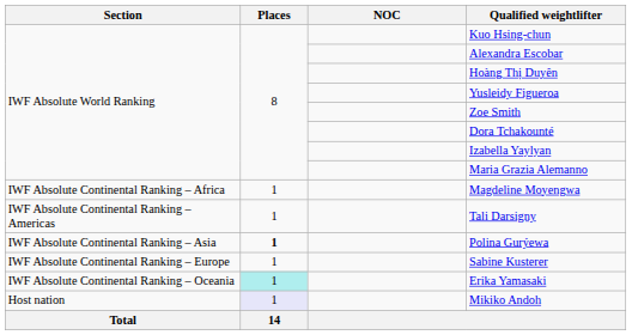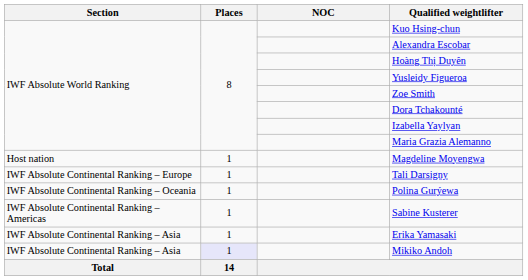 <table class="wikitable">
 <tr>
 <th width=300>Section</th>
 <th width=80>Places</th>
 <th width=200>NOC</th>
 <th width=200>Qualified weightlifter</th>
 </tr>
 <tr>
 <td rowspan=8>IWF Absolute World Ranking</td>
 <td rowspan=8 align=center>8</td>
 <td></td>
 <td><a href='#'>Kuo Hsing-chun</a></td>
 </tr>
 <tr>
 <td></td>
 <td><a href='#'>Alexandra Escobar</a></td>
 </tr>
 <tr>
 <td></td>
 <td><a href='#'>Hoàng Thị Duyên</a></td>
 </tr>
 <tr>
 <td></td>
 <td><a href='#'>Yusleidy Figueroa</a></td>
 </tr>
 <tr>
 <td></td>
 <td><a href='#'>Zoe Smith</a></td>
 </tr>
 <tr>
 <td></td>
 <td><a href='#'>Dora Tchakounté</a></td>
 </tr>
 <tr>
 <td></td>
 <td><a href='#'>Izabella Yaylyan</a></td>
 </tr>
 <tr>
 <td></td>
 <td><a href='#'>Maria Grazia Alemanno</a></td>
 </tr>
 <tr>
-<td>IWF Absolute Continental Ranking – Africa</td>
+<td>Host nation</td>
 <td align=center>1</td>
 <td></td>
 <td><a href='#'>Magdeline Moyengwa</a></td>
 </tr>
 <tr>
-<td>IWF Absolute Continental Ranking – Americas</td>
+<td>IWF Absolute Continental Ranking – Europe</td>
 <td align=center>1</td>
 <td></td>
 <td><a href='#'>Tali Darsigny</a></td>
 </tr>
 <tr>
-<td>IWF Absolute Continental Ranking – Asia</td>
-<td align=center><strong>1</strong></td>
+<td>IWF Absolute Continental Ranking – Oceania</td>
+<td align=center>1</td>
 <td></td>
 <td><a href='#'>Polina Gurýewa</a></td>
 </tr>
 <tr>
-<td>IWF Absolute Continental Ranking – Europe</td>
+<td>IWF Absolute Continental Ranking – Americas</td>
 <td align=center>1</td>
 <td></td>
 <td><a href='#'>Sabine Kusterer</a></td>
 </tr>
 <tr>
-<td>IWF Absolute Continental Ranking – Oceania</td>
-<td align=center style="background: paleturquoise;">1</td>
+<td>IWF Absolute Continental Ranking – Asia</td>
+<td align=center>1</td>
 <td></td>
 <td><a href='#'>Erika Yamasaki</a></td>
 </tr>
 <tr>
-<td>Host nation</td>
+<td>IWF Absolute Continental Ranking – Asia</td>
 <td align=center style="background: lavender;">1</td>
 <td></td>
 <td><a href='#'>Mikiko Andoh</a></td>
 </tr>
 <tr>
 <th>Total</th>
 <th>14</th>
 <th colspan=2></th>
 </tr>
 </table>
